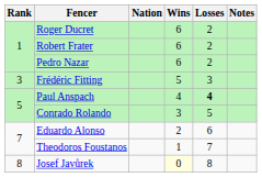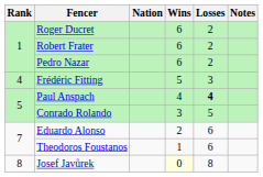 <table class="wikitable sortable" style="text-align: center;">
 <tr>
 <th>Rank</th>
 <th>Fencer</th>
 <th>Nation</th>
 <th>Wins</th>
 <th>Losses</th>
 <th>Notes</th>
 </tr>
 <tr bgcolor=bbf3bb>
 <td rowspan=3>1</td>
 <td align=left><a href='#'>Roger Ducret</a></td>
 <td align=left></td>
 <td>6</td>
 <td>2</td>
 <td></td>
 </tr>
 <tr bgcolor=bbf3bb>
 <td align=left><a href='#'>Robert Frater</a></td>
 <td align=left></td>
 <td>6</td>
 <td>2</td>
 <td></td>
 </tr>
 <tr bgcolor=bbf3bb>
 <td align=left><a href='#'>Pedro Nazar</a></td>
 <td align=left></td>
 <td>6</td>
 <td>2</td>
 <td></td>
 </tr>
 <tr bgcolor=bbf3bb>
-<td>3</td>
+<td>4</td>
 <td align=left><a href='#'>Frédéric Fitting</a></td>
 <td align=left></td>
 <td>5</td>
 <td>3</td>
 <td></td>
 </tr>
 <tr bgcolor=bbf3bb>
 <td rowspan=2>5</td>
 <td align=left><a href='#'>Paul Anspach</a></td>
 <td align=left></td>
 <td>4</td>
 <td><strong>4</strong></td>
 <td></td>
 </tr>
 <tr bgcolor=bbf3bb>
 <td align=left><a href='#'>Conrado Rolando</a></td>
 <td align=left></td>
 <td>3</td>
 <td>5</td>
 <td></td>
 </tr>
 <tr>
 <td rowspan=2>7</td>
 <td align=left><a href='#'>Eduardo Alonso</a></td>
 <td align=left></td>
 <td>2</td>
 <td>6</td>
 <td></td>
 </tr>
 <tr>
 <td align=left><a href='#'>Theodoros Foustanos</a></td>
 <td align=left></td>
 <td>1</td>
-<td>7</td>
+<td>6</td>
 <td></td>
 </tr>
 <tr>
 <td>8</td>
 <td align=left><a href='#'>Josef Javůrek</a></td>
 <td align=left></td>
 <td style="background: lightyellow;">0</td>
 <td>8</td>
 <td></td>
 </tr>
 </table>
